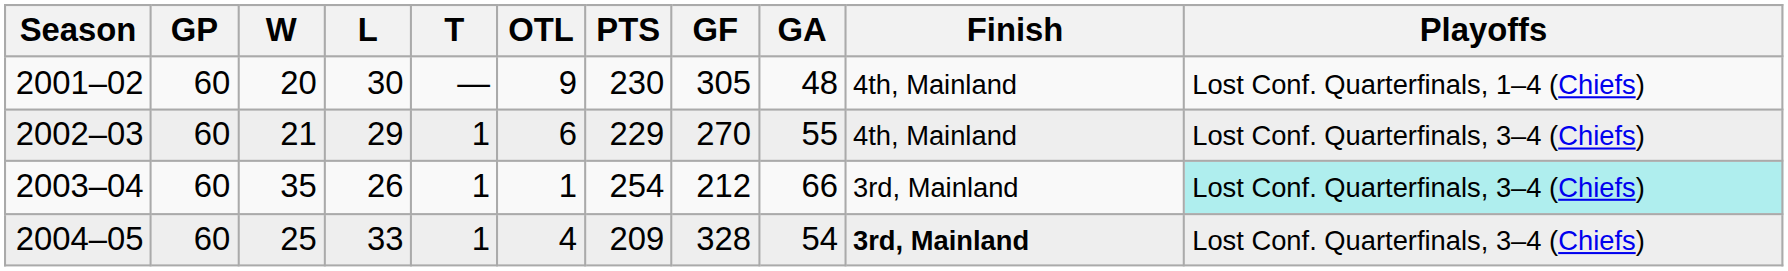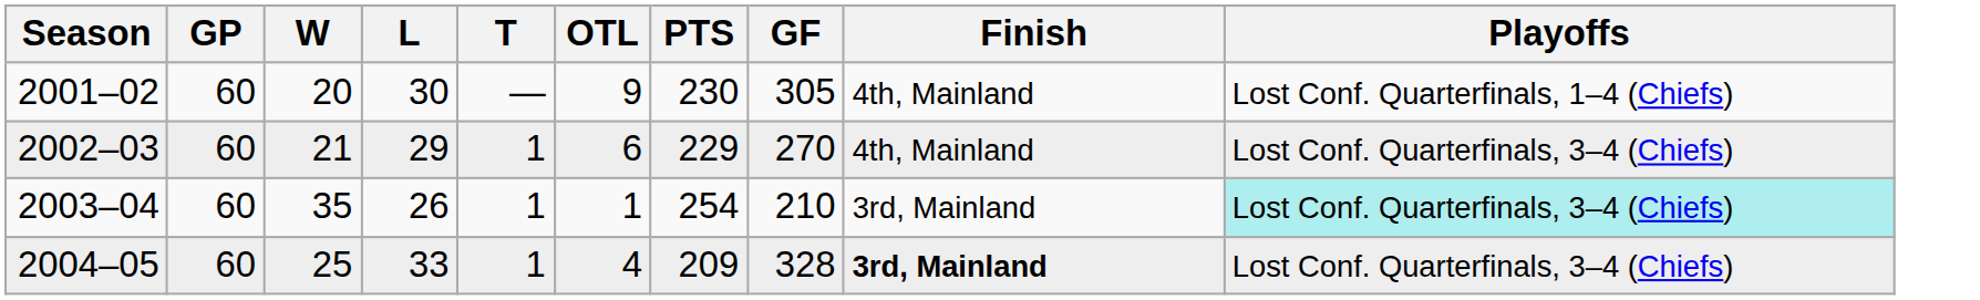 <table class="wikitable">
 <tr style="min-width:55em; font-weight:bold;text-align:right; background:#ddd;"|>
 <th style=width:4em>Season</th>
 <th style=width:2.2em><abbr>GP</abbr></th>
 <th style=width:2.2em><abbr>W</abbr></th>
 <th style=width:2.2em><abbr>L</abbr></th>
 <th style=width:2.2em><abbr>T</abbr></th>
 <th style=width:2.2em><abbr>OTL</abbr></th>
 <th style=width:2.2em><abbr>PTS</abbr></th>
 <th style=width:2.2em><abbr>GF</abbr></th>
-<th style=width:2.2em><abbr>GA</abbr></th>
 <th style=width:10em>Finish</th>
 <th style=width:18em>Playoffs</th>
 </tr>
 <tr align=right>
 <td>2001–02</td>
 <td>60</td>
 <td>20</td>
 <td>30</td>
 <td>—</td>
 <td>9</td>
 <td>230</td>
 <td>305</td>
-<td>48</td>
 <td align=left><small>4th, Mainland</small></td>
 <td align=left><small>Lost Conf. Quarterfinals, 1–4 (<a href='#'>Chiefs</a>)</small></td>
 </tr>
 <tr style="background:#eee;" align=right>
 <td>2002–03</td>
 <td>60</td>
 <td>21</td>
 <td>29</td>
 <td>1</td>
 <td>6</td>
 <td>229</td>
 <td>270</td>
-<td>55</td>
 <td align=left><small>4th, Mainland</small></td>
 <td align=left><small>Lost Conf. Quarterfinals, 3–4 (<a href='#'>Chiefs</a>)</small></td>
 </tr>
 <tr align=right>
 <td>2003–04</td>
 <td>60</td>
 <td>35</td>
 <td>26</td>
 <td>1</td>
 <td>1</td>
 <td>254</td>
-<td>212</td>
-<td>66</td>
+<td>210</td>
 <td align=left><small>3rd, Mainland</small></td>
 <td align=left style="background: paleturquoise;"><small>Lost Conf. Quarterfinals, 3–4 (<a href='#'>Chiefs</a>)</small></td>
 </tr>
 <tr style="background:#eee;" align=right>
 <td>2004–05</td>
 <td>60</td>
 <td>25</td>
 <td>33</td>
 <td>1</td>
 <td>4</td>
 <td>209</td>
 <td>328</td>
-<td>54</td>
 <td align=left><strong><small>3rd, Mainland</small></strong></td>
 <td align=left><small>Lost Conf. Quarterfinals, 3–4 (<a href='#'>Chiefs</a>)</small></td>
 </tr>
 </table>
